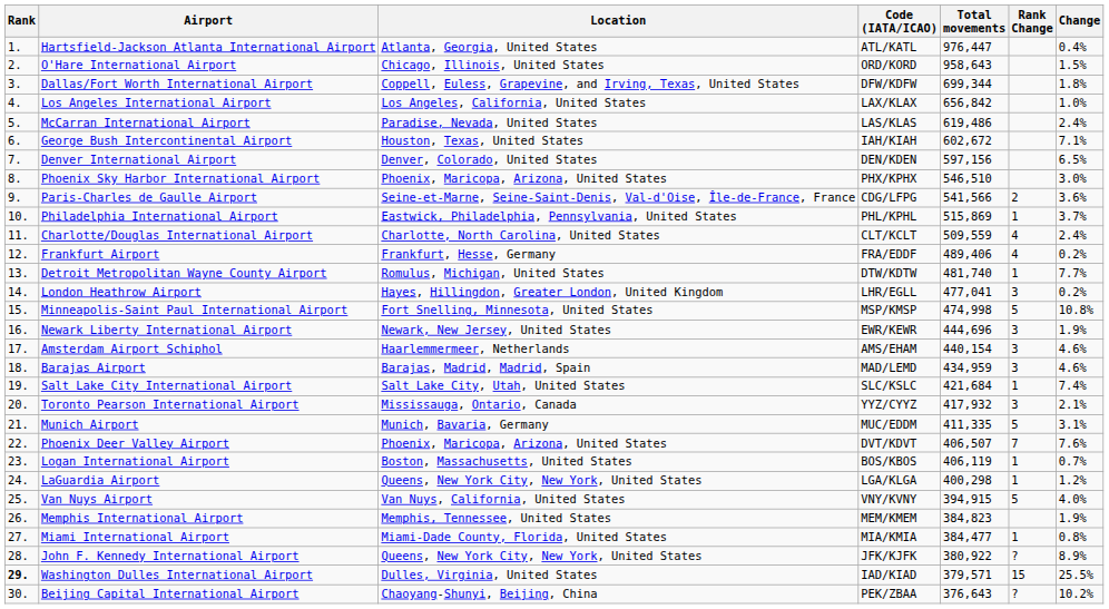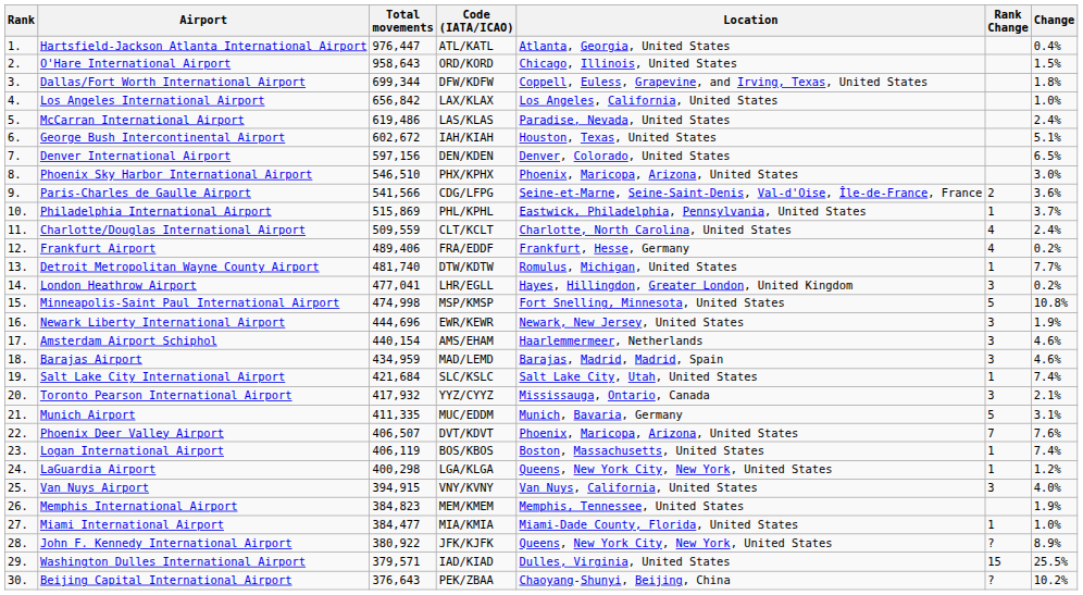 <table class="wikitable sortable" width= align=>
 <tr style="background:lightgrey;">
 <th>Rank</th>
 <th>Airport</th>
+<th>Total<br>movements</th>
+<th>Code<br>(IATA/ICAO)</th>
 <th>Location</th>
-<th>Code<br>(IATA/ICAO)</th>
-<th>Total<br>movements</th>
 <th>Rank<br>Change</th>
 <th>Change</th>
 </tr>
 <tr>
 <td>1.</td>
 <td><a href='#'>Hartsfield-Jackson Atlanta International Airport</a></td>
+<td>976,447</td>
+<td>ATL/KATL</td>
 <td><a href='#'>Atlanta</a>, <a href='#'>Georgia</a>, United States</td>
-<td>ATL/KATL</td>
-<td>976,447</td>
 <td></td>
 <td>0.4%</td>
 </tr>
 <tr>
 <td>2.</td>
 <td><a href='#'>O'Hare International Airport</a></td>
+<td>958,643</td>
+<td>ORD/KORD</td>
 <td><a href='#'>Chicago</a>, <a href='#'>Illinois</a>, United States</td>
-<td>ORD/KORD</td>
-<td>958,643</td>
 <td></td>
 <td>1.5%</td>
 </tr>
 <tr>
 <td>3.</td>
 <td><a href='#'>Dallas/Fort Worth International Airport</a></td>
+<td>699,344</td>
+<td>DFW/KDFW</td>
 <td><a href='#'>Coppell</a>, <a href='#'>Euless</a>, <a href='#'>Grapevine</a>, and <a href='#'>Irving, Texas</a>, United States</td>
-<td>DFW/KDFW</td>
-<td>699,344</td>
 <td></td>
 <td>1.8%</td>
 </tr>
 <tr>
 <td>4.</td>
 <td><a href='#'>Los Angeles International Airport</a></td>
+<td>656,842</td>
+<td>LAX/KLAX</td>
 <td><a href='#'>Los Angeles</a>, <a href='#'>California</a>, United States</td>
-<td>LAX/KLAX</td>
-<td>656,842</td>
 <td></td>
 <td>1.0%</td>
 </tr>
 <tr>
 <td>5.</td>
 <td><a href='#'>McCarran International Airport</a></td>
+<td>619,486</td>
+<td>LAS/KLAS</td>
 <td><a href='#'>Paradise, Nevada</a>, United States</td>
-<td>LAS/KLAS</td>
-<td>619,486</td>
 <td></td>
 <td>2.4%</td>
 </tr>
 <tr>
 <td>6.</td>
 <td><a href='#'>George Bush Intercontinental Airport</a></td>
+<td>602,672</td>
+<td>IAH/KIAH</td>
 <td><a href='#'>Houston</a>, <a href='#'>Texas</a>, United States</td>
-<td>IAH/KIAH</td>
-<td>602,672</td>
 <td></td>
-<td>7.1%</td>
+<td>5.1%</td>
 </tr>
 <tr>
 <td>7.</td>
 <td><a href='#'>Denver International Airport</a></td>
+<td>597,156</td>
+<td>DEN/KDEN</td>
 <td><a href='#'>Denver</a>, <a href='#'>Colorado</a>, United States</td>
-<td>DEN/KDEN</td>
-<td>597,156</td>
 <td></td>
 <td>6.5%</td>
 </tr>
 <tr>
 <td>8.</td>
 <td><a href='#'>Phoenix Sky Harbor International Airport</a></td>
+<td>546,510</td>
+<td>PHX/KPHX</td>
 <td><a href='#'>Phoenix</a>, <a href='#'>Maricopa</a>, <a href='#'>Arizona</a>, United States</td>
-<td>PHX/KPHX</td>
-<td>546,510</td>
 <td></td>
 <td>3.0%</td>
 </tr>
 <tr>
 <td>9.</td>
 <td><a href='#'>Paris-Charles de Gaulle Airport</a></td>
+<td>541,566</td>
+<td>CDG/LFPG</td>
 <td><a href='#'>Seine-et-Marne</a>, <a href='#'>Seine-Saint-Denis</a>, <a href='#'>Val-d'Oise</a>, <a href='#'>Île-de-France</a>, France</td>
-<td>CDG/LFPG</td>
-<td>541,566</td>
 <td>2</td>
 <td>3.6%</td>
 </tr>
 <tr>
 <td>10.</td>
 <td><a href='#'>Philadelphia International Airport</a></td>
+<td>515,869</td>
+<td>PHL/KPHL</td>
 <td><a href='#'>Eastwick, Philadelphia</a>, <a href='#'>Pennsylvania</a>, United States</td>
-<td>PHL/KPHL</td>
-<td>515,869</td>
 <td>1</td>
 <td>3.7%</td>
 </tr>
 <tr>
 <td>11.</td>
 <td><a href='#'>Charlotte/Douglas International Airport</a></td>
+<td>509,559</td>
+<td>CLT/KCLT</td>
 <td><a href='#'>Charlotte, North Carolina</a>, United States</td>
-<td>CLT/KCLT</td>
-<td>509,559</td>
 <td>4</td>
 <td>2.4%</td>
 </tr>
 <tr>
 <td>12.</td>
 <td><a href='#'>Frankfurt Airport</a></td>
+<td>489,406</td>
+<td>FRA/EDDF</td>
 <td><a href='#'>Frankfurt</a>, <a href='#'>Hesse</a>, Germany</td>
-<td>FRA/EDDF</td>
-<td>489,406</td>
 <td>4</td>
 <td>0.2%</td>
 </tr>
 <tr>
 <td>13.</td>
 <td><a href='#'>Detroit Metropolitan Wayne County Airport</a></td>
+<td>481,740</td>
+<td>DTW/KDTW</td>
 <td><a href='#'>Romulus</a>, <a href='#'>Michigan</a>, United States</td>
-<td>DTW/KDTW</td>
-<td>481,740</td>
 <td>1</td>
 <td>7.7%</td>
 </tr>
 <tr>
 <td>14.</td>
 <td><a href='#'>London Heathrow Airport</a></td>
+<td>477,041</td>
+<td>LHR/EGLL</td>
 <td><a href='#'>Hayes</a>, <a href='#'>Hillingdon</a>, <a href='#'>Greater London</a>, United Kingdom</td>
-<td>LHR/EGLL</td>
-<td>477,041</td>
 <td>3</td>
 <td>0.2%</td>
 </tr>
 <tr>
 <td>15.</td>
 <td><a href='#'>Minneapolis-Saint Paul International Airport</a></td>
+<td>474,998</td>
+<td>MSP/KMSP</td>
 <td><a href='#'>Fort Snelling, Minnesota</a>, United States</td>
-<td>MSP/KMSP</td>
-<td>474,998</td>
 <td>5</td>
 <td>10.8%</td>
 </tr>
 <tr>
 <td>16.</td>
 <td><a href='#'>Newark Liberty International Airport</a></td>
+<td>444,696</td>
+<td>EWR/KEWR</td>
 <td><a href='#'>Newark, New Jersey</a>, United States</td>
-<td>EWR/KEWR</td>
-<td>444,696</td>
 <td>3</td>
 <td>1.9%</td>
 </tr>
 <tr>
 <td>17.</td>
 <td><a href='#'>Amsterdam Airport Schiphol</a></td>
+<td>440,154</td>
+<td>AMS/EHAM</td>
 <td><a href='#'>Haarlemmermeer</a>, Netherlands</td>
-<td>AMS/EHAM</td>
-<td>440,154</td>
 <td>3</td>
 <td>4.6%</td>
 </tr>
 <tr>
 <td>18.</td>
 <td><a href='#'>Barajas Airport</a></td>
+<td>434,959</td>
+<td>MAD/LEMD</td>
 <td><a href='#'>Barajas</a>, <a href='#'>Madrid</a>, <a href='#'>Madrid</a>, Spain</td>
-<td>MAD/LEMD</td>
-<td>434,959</td>
 <td>3</td>
 <td>4.6%</td>
 </tr>
 <tr>
 <td>19.</td>
 <td><a href='#'>Salt Lake City International Airport</a></td>
+<td>421,684</td>
+<td>SLC/KSLC</td>
 <td><a href='#'>Salt Lake City</a>, <a href='#'>Utah</a>, United States</td>
-<td>SLC/KSLC</td>
-<td>421,684</td>
 <td>1</td>
 <td>7.4%</td>
 </tr>
 <tr>
 <td>20.</td>
 <td><a href='#'>Toronto Pearson International Airport</a></td>
+<td>417,932</td>
+<td>YYZ/CYYZ</td>
 <td><a href='#'>Mississauga</a>, <a href='#'>Ontario</a>, Canada</td>
-<td>YYZ/CYYZ</td>
-<td>417,932</td>
 <td>3</td>
 <td>2.1%</td>
 </tr>
 <tr>
 <td>21.</td>
 <td><a href='#'>Munich Airport</a></td>
+<td>411,335</td>
+<td>MUC/EDDM</td>
 <td><a href='#'>Munich</a>, <a href='#'>Bavaria</a>, Germany</td>
-<td>MUC/EDDM</td>
-<td>411,335</td>
 <td>5</td>
 <td>3.1%</td>
 </tr>
 <tr>
 <td>22.</td>
 <td><a href='#'>Phoenix Deer Valley Airport</a></td>
+<td>406,507</td>
+<td>DVT/KDVT</td>
 <td><a href='#'>Phoenix</a>, <a href='#'>Maricopa</a>, <a href='#'>Arizona</a>, United States</td>
-<td>DVT/KDVT</td>
-<td>406,507</td>
 <td>7</td>
 <td>7.6%</td>
 </tr>
 <tr>
 <td>23.</td>
 <td><a href='#'>Logan International Airport</a></td>
+<td>406,119</td>
+<td>BOS/KBOS</td>
 <td><a href='#'>Boston</a>, <a href='#'>Massachusetts</a>, United States</td>
-<td>BOS/KBOS</td>
-<td>406,119</td>
 <td>1</td>
-<td>0.7%</td>
+<td>7.4%</td>
 </tr>
 <tr>
 <td>24.</td>
 <td><a href='#'>LaGuardia Airport</a></td>
+<td>400,298</td>
+<td>LGA/KLGA</td>
 <td><a href='#'>Queens</a>, <a href='#'>New York City</a>, <a href='#'>New York</a>, United States</td>
-<td>LGA/KLGA</td>
-<td>400,298</td>
 <td>1</td>
 <td>1.2%</td>
 </tr>
 <tr>
 <td>25.</td>
 <td><a href='#'>Van Nuys Airport</a></td>
+<td>394,915</td>
+<td>VNY/KVNY</td>
 <td><a href='#'>Van Nuys</a>, <a href='#'>California</a>, United States</td>
-<td>VNY/KVNY</td>
-<td>394,915</td>
-<td>5</td>
+<td>3</td>
 <td>4.0%</td>
 </tr>
 <tr>
 <td>26.</td>
 <td><a href='#'>Memphis International Airport</a></td>
+<td>384,823</td>
+<td>MEM/KMEM</td>
 <td><a href='#'>Memphis, Tennessee</a>, United States</td>
-<td>MEM/KMEM</td>
-<td>384,823</td>
 <td></td>
 <td>1.9%</td>
 </tr>
 <tr>
 <td>27.</td>
 <td><a href='#'>Miami International Airport</a></td>
+<td>384,477</td>
+<td>MIA/KMIA</td>
 <td><a href='#'>Miami-Dade County, Florida</a>, United States</td>
-<td>MIA/KMIA</td>
-<td>384,477</td>
 <td>1</td>
-<td>0.8%</td>
+<td>1.0%</td>
 </tr>
 <tr>
 <td>28.</td>
 <td><a href='#'>John F. Kennedy International Airport</a></td>
+<td>380,922</td>
+<td>JFK/KJFK</td>
 <td><a href='#'>Queens</a>, <a href='#'>New York City</a>, <a href='#'>New York</a>, United States</td>
-<td>JFK/KJFK</td>
-<td>380,922</td>
 <td>?</td>
 <td>8.9%</td>
 </tr>
 <tr>
-<td><strong>29.</strong></td>
+<td>29.</td>
 <td><a href='#'>Washington Dulles International Airport</a></td>
+<td>379,571</td>
+<td>IAD/KIAD</td>
 <td><a href='#'>Dulles, Virginia</a>, United States</td>
-<td>IAD/KIAD</td>
-<td>379,571</td>
 <td>15</td>
 <td>25.5%</td>
 </tr>
 <tr>
 <td>30.</td>
 <td><a href='#'>Beijing Capital International Airport</a></td>
+<td>376,643</td>
+<td>PEK/ZBAA</td>
 <td><a href='#'>Chaoyang</a>-<a href='#'>Shunyi</a>, <a href='#'>Beijing</a>, China</td>
-<td>PEK/ZBAA</td>
-<td>376,643</td>
 <td>?</td>
 <td>10.2%</td>
 </tr>
 </table>
